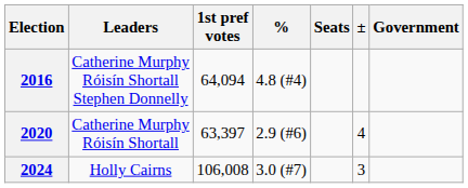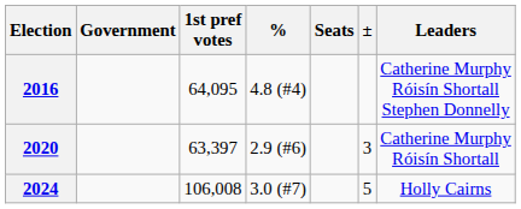 <table class="wikitable" style="font-size:97%; text-align:center;">
 <tr>
 <th>Election</th>
-<th>Leaders</th>
+<th>Government</th>
 <th>1st pref<br>votes</th>
 <th>%</th>
 <th>Seats</th>
 <th>±</th>
-<th>Government</th>
+<th>Leaders</th>
 </tr>
 <tr>
 <th><a href='#'>2016</a></th>
-<td><a href='#'>Catherine Murphy</a><br><a href='#'>Róisín Shortall</a><br><a href='#'>Stephen Donnelly</a></td>
-<td>64,094</td>
+<td></td>
+<td>64,095</td>
 <td>4.8 (#4)</td>
 <td></td>
 <td></td>
-<td></td>
+<td><a href='#'>Catherine Murphy</a><br><a href='#'>Róisín Shortall</a><br><a href='#'>Stephen Donnelly</a></td>
 </tr>
 <tr>
 <th><a href='#'>2020</a></th>
-<td><a href='#'>Catherine Murphy</a><br><a href='#'>Róisín Shortall</a></td>
+<td></td>
 <td>63,397</td>
 <td>2.9 (#6)</td>
 <td></td>
-<td> 4</td>
-<td></td>
+<td> 3</td>
+<td><a href='#'>Catherine Murphy</a><br><a href='#'>Róisín Shortall</a></td>
 </tr>
 <tr>
 <th><a href='#'>2024</a></th>
-<td><a href='#'>Holly Cairns</a></td>
+<td></td>
 <td>106,008</td>
 <td>3.0 (#7)</td>
 <td></td>
-<td> 3</td>
-<td></td>
+<td> 5</td>
+<td><a href='#'>Holly Cairns</a></td>
 </tr>
 </table>
